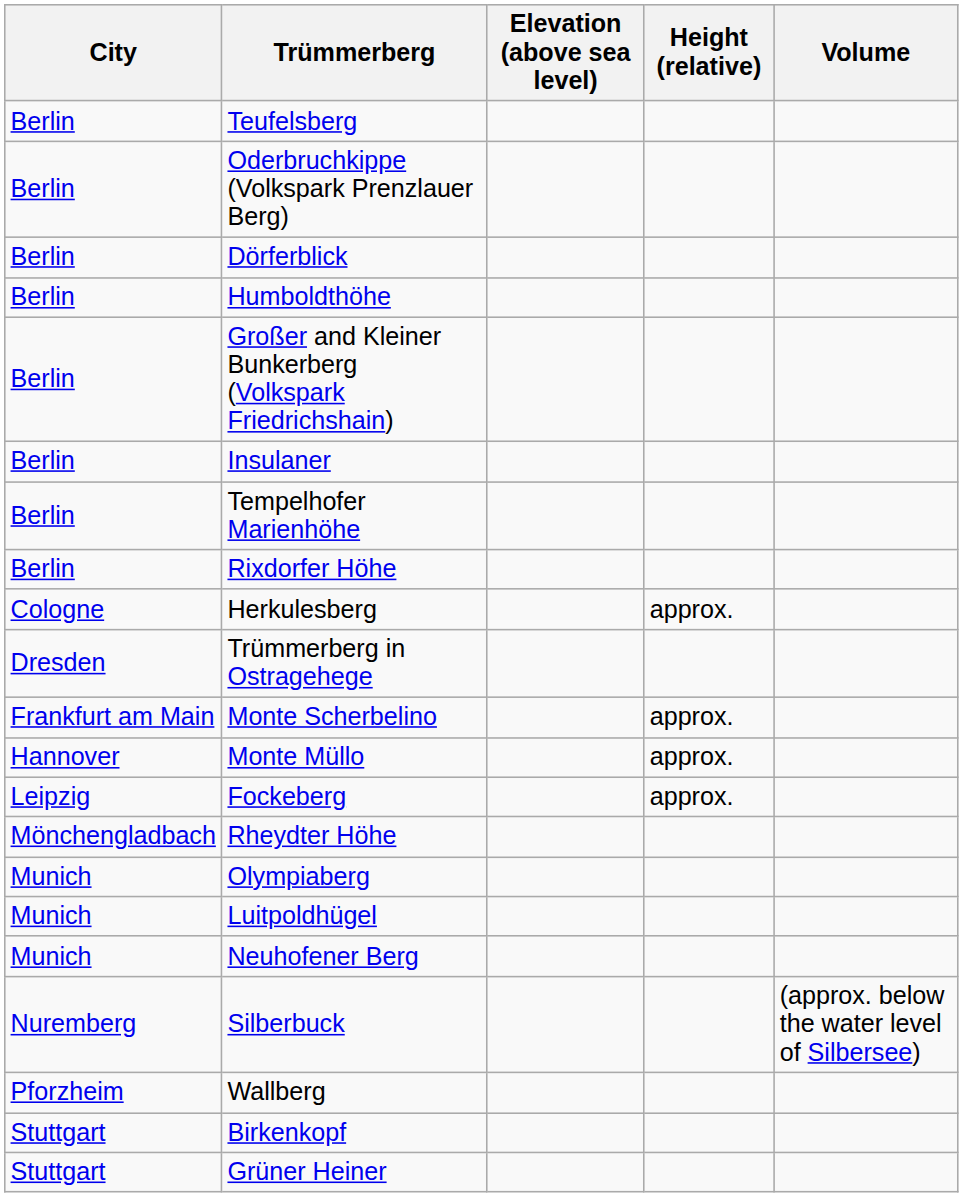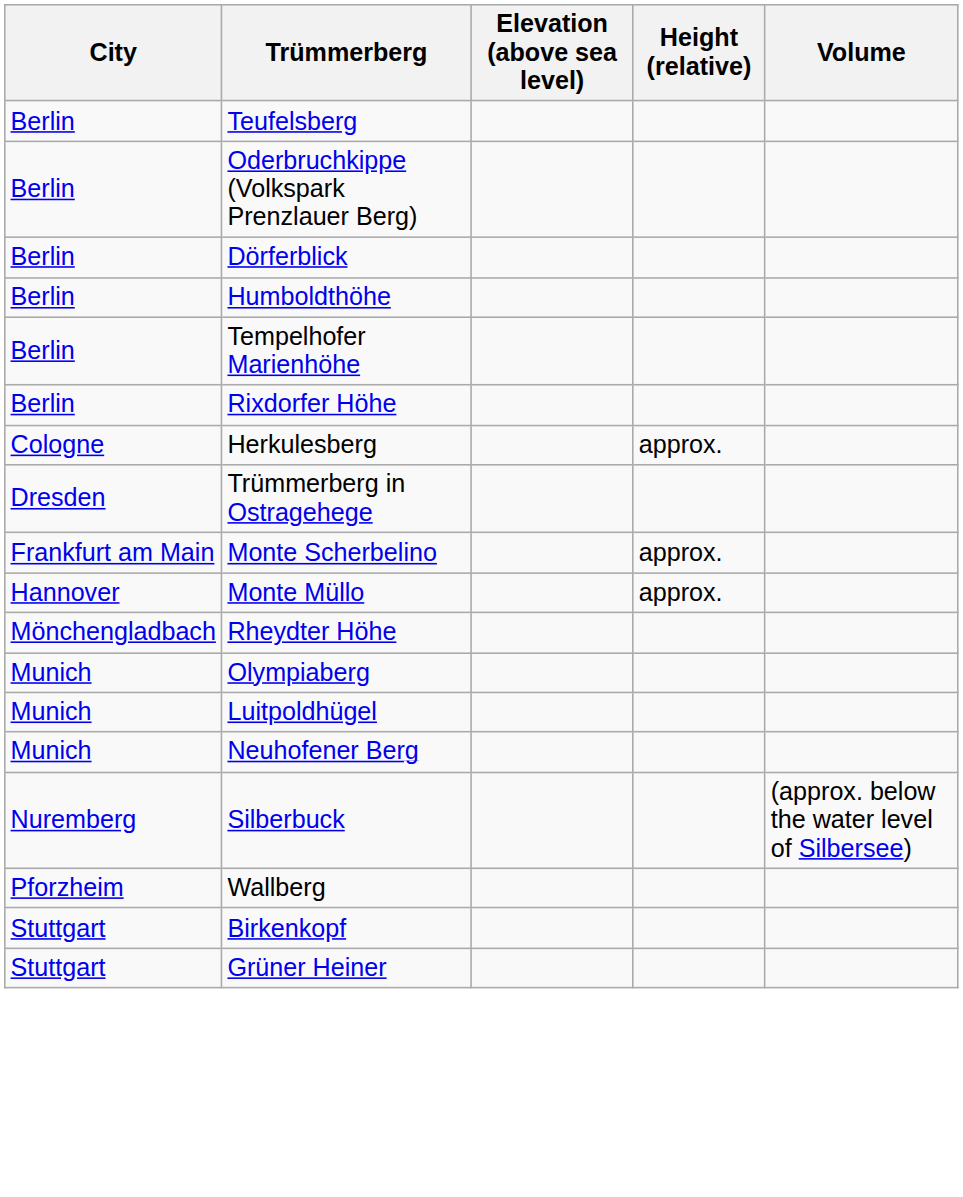 <table class="wikitable sortable">
 <tr>
 <th>City</th>
 <th>Trümmerberg</th>
 <th>Elevation (above sea level)</th>
 <th>Height (relative)</th>
 <th>Volume</th>
 </tr>
 <tr>
 <td><a href='#'>Berlin</a></td>
 <td><a href='#'>Teufelsberg</a></td>
 <td></td>
 <td></td>
 <td></td>
 </tr>
 <tr>
 <td><a href='#'>Berlin</a></td>
 <td><a href='#'>Oderbruchkippe</a> (Volkspark Prenzlauer Berg)</td>
 <td></td>
 <td></td>
 <td></td>
 </tr>
 <tr>
 <td><a href='#'>Berlin</a></td>
 <td><a href='#'>Dörferblick</a></td>
 <td></td>
 <td></td>
 <td></td>
 </tr>
 <tr>
 <td><a href='#'>Berlin</a></td>
 <td><a href='#'>Humboldthöhe</a></td>
-<td></td>
-<td></td>
-<td></td>
-</tr>
-<tr>
-<td><a href='#'>Berlin</a></td>
-<td><a href='#'>Großer</a> and Kleiner Bunkerberg (<a href='#'>Volkspark Friedrichshain</a>)</td>
-<td></td>
-<td></td>
-<td></td>
-</tr>
-<tr>
-<td><a href='#'>Berlin</a></td>
-<td><a href='#'>Insulaner</a></td>
 <td></td>
 <td></td>
 <td></td>
 </tr>
 <tr>
 <td><a href='#'>Berlin</a></td>
 <td>Tempelhofer <a href='#'>Marienhöhe</a></td>
 <td></td>
 <td></td>
 <td></td>
 </tr>
 <tr>
 <td><a href='#'>Berlin</a></td>
 <td><a href='#'>Rixdorfer Höhe</a></td>
 <td></td>
 <td></td>
 <td></td>
 </tr>
 <tr>
 <td><a href='#'>Cologne</a></td>
 <td>Herkulesberg</td>
 <td></td>
 <td>approx. </td>
 <td></td>
 </tr>
 <tr>
 <td><a href='#'>Dresden</a></td>
 <td>Trümmerberg in <a href='#'>Ostragehege</a></td>
 <td></td>
 <td></td>
 <td></td>
 </tr>
 <tr>
 <td><a href='#'>Frankfurt am Main</a></td>
 <td><a href='#'> Monte Scherbelino</a></td>
 <td></td>
 <td>approx. </td>
 <td></td>
 </tr>
 <tr>
 <td><a href='#'>Hannover</a></td>
 <td><a href='#'>Monte Müllo</a></td>
-<td></td>
-<td>approx. </td>
-<td></td>
-</tr>
-<tr>
-<td><a href='#'>Leipzig</a></td>
-<td><a href='#'>Fockeberg</a></td>
 <td></td>
 <td>approx. </td>
 <td></td>
 </tr>
 <tr>
 <td><a href='#'>Mönchengladbach</a></td>
 <td><a href='#'>Rheydter Höhe</a></td>
 <td></td>
 <td></td>
 <td></td>
 </tr>
 <tr>
 <td><a href='#'>Munich</a></td>
 <td><a href='#'>Olympiaberg</a></td>
 <td></td>
 <td></td>
 <td></td>
 </tr>
 <tr>
 <td><a href='#'>Munich</a></td>
 <td><a href='#'>Luitpoldhügel</a></td>
 <td></td>
 <td></td>
 <td></td>
 </tr>
 <tr>
 <td><a href='#'>Munich</a></td>
 <td><a href='#'>Neuhofener Berg</a></td>
 <td></td>
 <td></td>
 <td></td>
 </tr>
 <tr>
 <td><a href='#'>Nuremberg</a></td>
 <td><a href='#'>Silberbuck</a></td>
 <td></td>
 <td></td>
 <td> (approx.  below the water level of <a href='#'>Silbersee</a>)</td>
 </tr>
 <tr>
 <td><a href='#'>Pforzheim</a></td>
 <td>Wallberg</td>
 <td></td>
 <td></td>
 <td></td>
 </tr>
 <tr>
 <td><a href='#'>Stuttgart</a></td>
 <td><a href='#'>Birkenkopf</a></td>
 <td></td>
 <td></td>
 <td></td>
 </tr>
 <tr>
 <td><a href='#'>Stuttgart</a></td>
 <td><a href='#'>Grüner Heiner</a></td>
 <td></td>
 <td></td>
 <td></td>
 </tr>
 </table>
